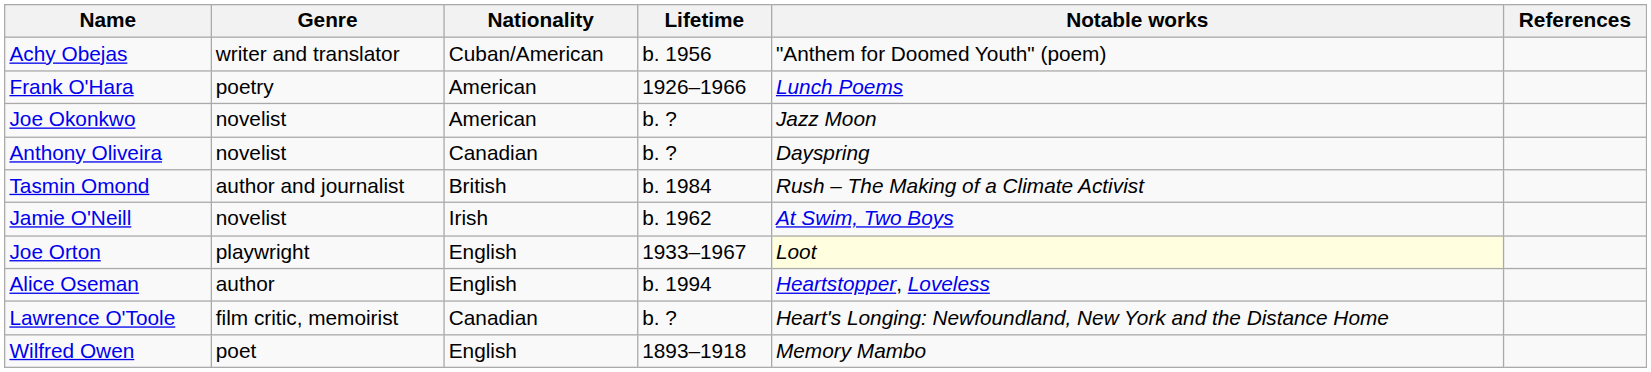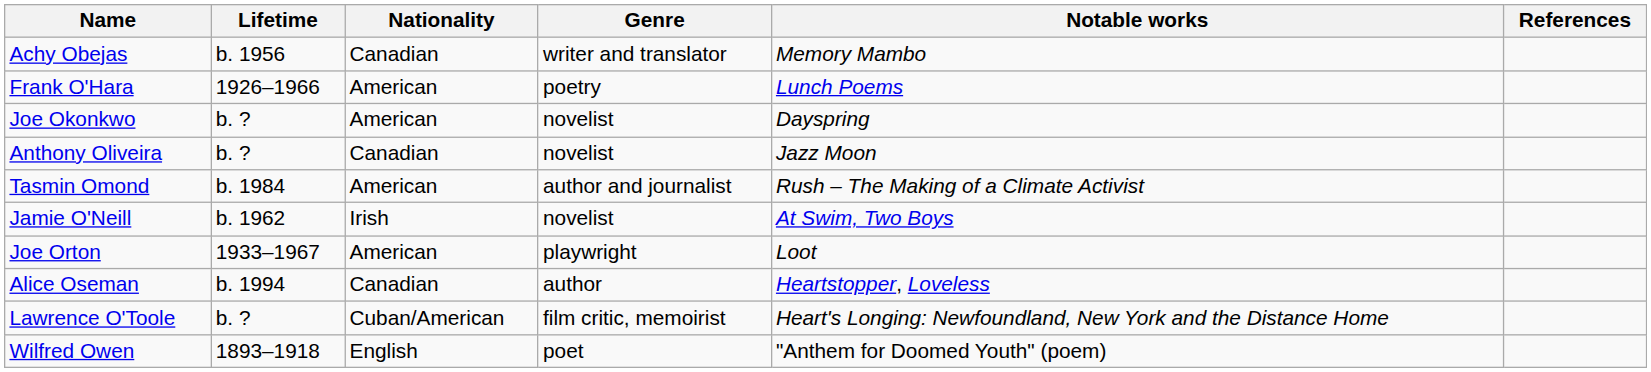 <table class="wikitable" style="width:100%;">
 <tr>
 <th>Name</th>
+<th>Lifetime</th>
+<th>Nationality</th>
 <th>Genre</th>
-<th>Nationality</th>
-<th>Lifetime</th>
 <th>Notable works</th>
 <th>References</th>
 </tr>
 <tr>
 <td><a href='#'>Achy Obejas</a></td>
+<td>b. 1956</td>
+<td>Canadian</td>
 <td>writer and translator</td>
-<td>Cuban/American</td>
-<td>b. 1956</td>
-<td>"Anthem for Doomed Youth" (poem)</td>
+<td><em>Memory Mambo</em></td>
 <td></td>
 </tr>
 <tr>
 <td><a href='#'>Frank O'Hara</a></td>
+<td>1926–1966</td>
+<td>American</td>
 <td>poetry</td>
-<td>American</td>
-<td>1926–1966</td>
 <td><em><a href='#'>Lunch Poems</a></em></td>
 <td></td>
 </tr>
 <tr>
 <td><a href='#'>Joe Okonkwo</a></td>
+<td>b. ?</td>
+<td>American</td>
 <td>novelist</td>
-<td>American</td>
+<td><em>Dayspring</em></td>
+<td></td>
+</tr>
+<tr>
+<td><a href='#'>Anthony Oliveira</a></td>
 <td>b. ?</td>
+<td>Canadian</td>
+<td>novelist</td>
 <td><em>Jazz Moon</em></td>
 <td></td>
 </tr>
 <tr>
-<td><a href='#'>Anthony Oliveira</a></td>
-<td>novelist</td>
-<td>Canadian</td>
-<td>b. ?</td>
-<td><em>Dayspring</em></td>
-<td></td>
-</tr>
-<tr>
 <td><a href='#'>Tasmin Omond</a></td>
+<td>b. 1984</td>
+<td>American</td>
 <td>author and journalist</td>
-<td>British</td>
-<td>b. 1984</td>
 <td><em>Rush – The Making of a Climate Activist</em></td>
 <td></td>
 </tr>
 <tr>
 <td><a href='#'>Jamie O'Neill</a></td>
+<td>b. 1962</td>
+<td>Irish</td>
 <td>novelist</td>
-<td>Irish</td>
-<td>b. 1962</td>
 <td><em><a href='#'>At Swim, Two Boys</a></em></td>
 <td></td>
 </tr>
 <tr>
 <td><a href='#'>Joe Orton</a></td>
+<td>1933–1967</td>
+<td>American</td>
 <td>playwright</td>
-<td>English</td>
-<td>1933–1967</td>
-<td style="background: lightyellow;"><em>Loot</em></td>
+<td><em>Loot</em></td>
 <td></td>
 </tr>
 <tr>
 <td><a href='#'>Alice Oseman</a></td>
+<td>b. 1994</td>
+<td>Canadian</td>
 <td>author</td>
-<td>English</td>
-<td>b. 1994</td>
 <td><em><a href='#'>Heartstopper</a></em>, <em><a href='#'>Loveless</a></em></td>
 <td></td>
 </tr>
 <tr>
 <td><a href='#'>Lawrence O'Toole</a></td>
+<td>b. ?</td>
+<td>Cuban/American</td>
 <td>film critic, memoirist</td>
-<td>Canadian</td>
-<td>b. ?</td>
 <td><em>Heart's Longing: Newfoundland, New York and the Distance Home</em></td>
 <td></td>
 </tr>
 <tr>
 <td><a href='#'>Wilfred Owen</a></td>
+<td>1893–1918</td>
+<td>English</td>
 <td>poet</td>
-<td>English</td>
-<td>1893–1918</td>
-<td><em>Memory Mambo</em></td>
+<td>"Anthem for Doomed Youth" (poem)</td>
 <td></td>
 </tr>
 </table>
